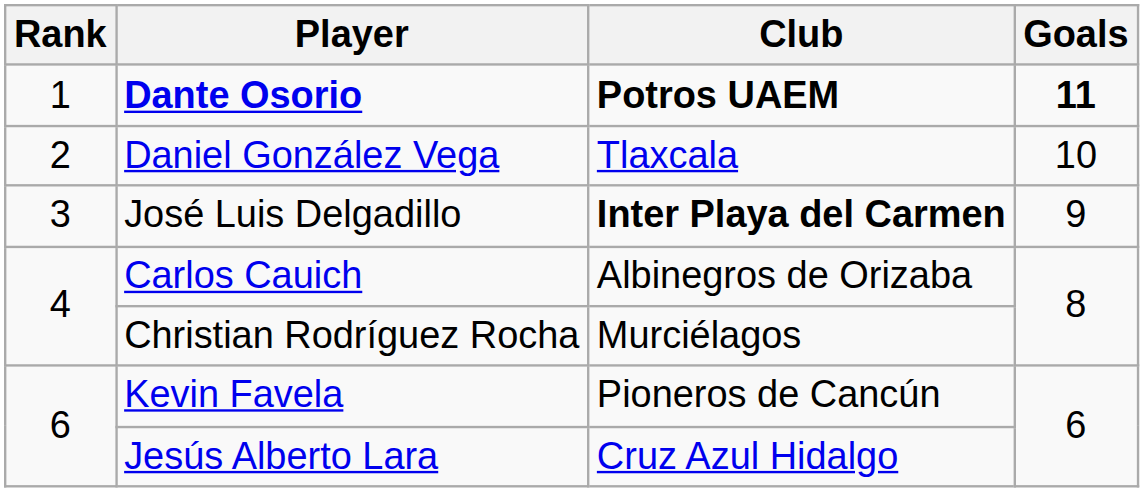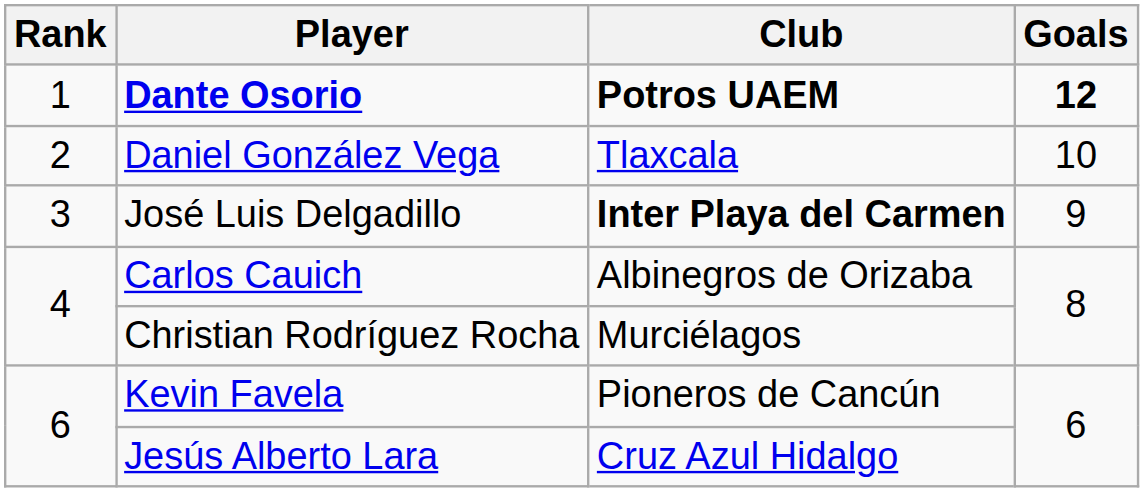 <table class="wikitable">
 <tr>
 <th>Rank</th>
 <th>Player</th>
 <th>Club</th>
 <th>Goals</th>
 </tr>
 <tr>
 <td align=center rowspan=1>1</td>
 <td> <strong><a href='#'>Dante Osorio</a></strong></td>
 <td><strong>Potros UAEM</strong></td>
-<td align=center rowspan=1><strong>11</strong></td>
+<td align=center rowspan=1><strong>12</strong></td>
 </tr>
 <tr>
 <td align=center rowspan=1>2</td>
 <td> <a href='#'>Daniel González Vega</a></td>
 <td><a href='#'>Tlaxcala</a></td>
 <td align=center rowspan=1>10</td>
 </tr>
 <tr>
 <td align=center rowspan=1>3</td>
 <td> José Luis Delgadillo</td>
 <td><strong>Inter Playa del Carmen</strong></td>
 <td align=center rowspan=1>9</td>
 </tr>
 <tr>
 <td align=center rowspan=2>4</td>
 <td> <a href='#'>Carlos Cauich</a></td>
 <td>Albinegros de Orizaba</td>
 <td align=center rowspan=2>8</td>
 </tr>
 <tr>
 <td> Christian Rodríguez Rocha</td>
 <td>Murciélagos</td>
 </tr>
 <tr>
 <td align=center rowspan=2>6</td>
 <td> <a href='#'>Kevin Favela</a></td>
 <td>Pioneros de Cancún</td>
 <td align=center rowspan=2>6</td>
 </tr>
 <tr>
 <td> <a href='#'>Jesús Alberto Lara</a></td>
 <td><a href='#'>Cruz Azul Hidalgo</a></td>
 </tr>
 </table>
